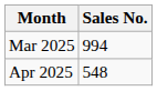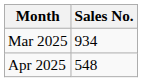 <table class="wikitable">
 <tr>
 <th>Month</th>
 <th>Sales No.</th>
 </tr>
 <tr>
 <td>Mar 2025</td>
-<td>994</td>
+<td>934</td>
 </tr>
 <tr>
 <td>Apr 2025</td>
 <td>548</td>
 </tr>
 </table>
